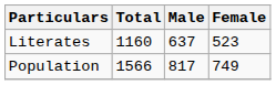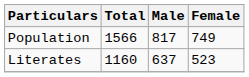 <table class="wikitable sortable">
 <tr>
 <th>Particulars</th>
 <th>Total</th>
 <th>Male</th>
 <th>Female</th>
 </tr>
 <tr>
+<td>Population</td>
+<td>1566</td>
+<td>817</td>
+<td>749</td>
+</tr>
+<tr>
 <td>Literates</td>
 <td>1160</td>
 <td>637</td>
 <td>523</td>
 </tr>
 <tr>
-<td>Population</td>
-<td>1566</td>
-<td>817</td>
-<td>749</td>
-</tr>
-<tr>
 </tr>
 </table>
